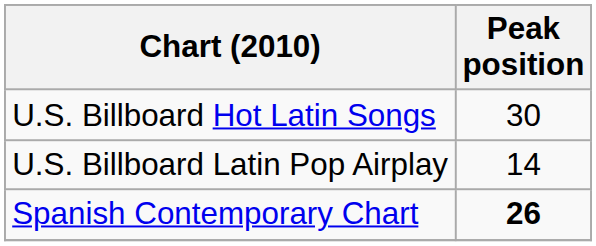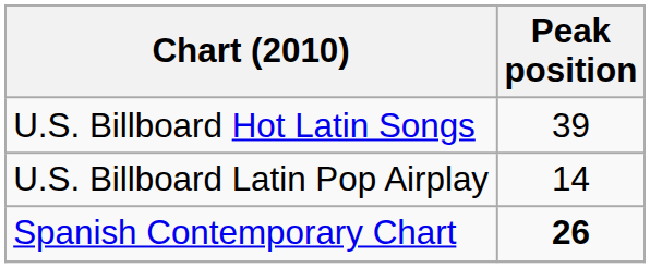 <table class="wikitable sortable">
 <tr>
 <th>Chart (2010)</th>
 <th>Peak<br>position</th>
 </tr>
 <tr>
 <td>U.S. Billboard <a href='#'>Hot Latin Songs</a></td>
-<td align="center">30</td>
+<td align="center">39</td>
 </tr>
 <tr>
 <td>U.S. Billboard Latin Pop Airplay</td>
 <td align="center">14</td>
 </tr>
 <tr>
 <td><a href='#'>Spanish Contemporary Chart</a></td>
 <td align="center"><strong>26</strong></td>
 </tr>
 <tr>
 </tr>
 </table>
